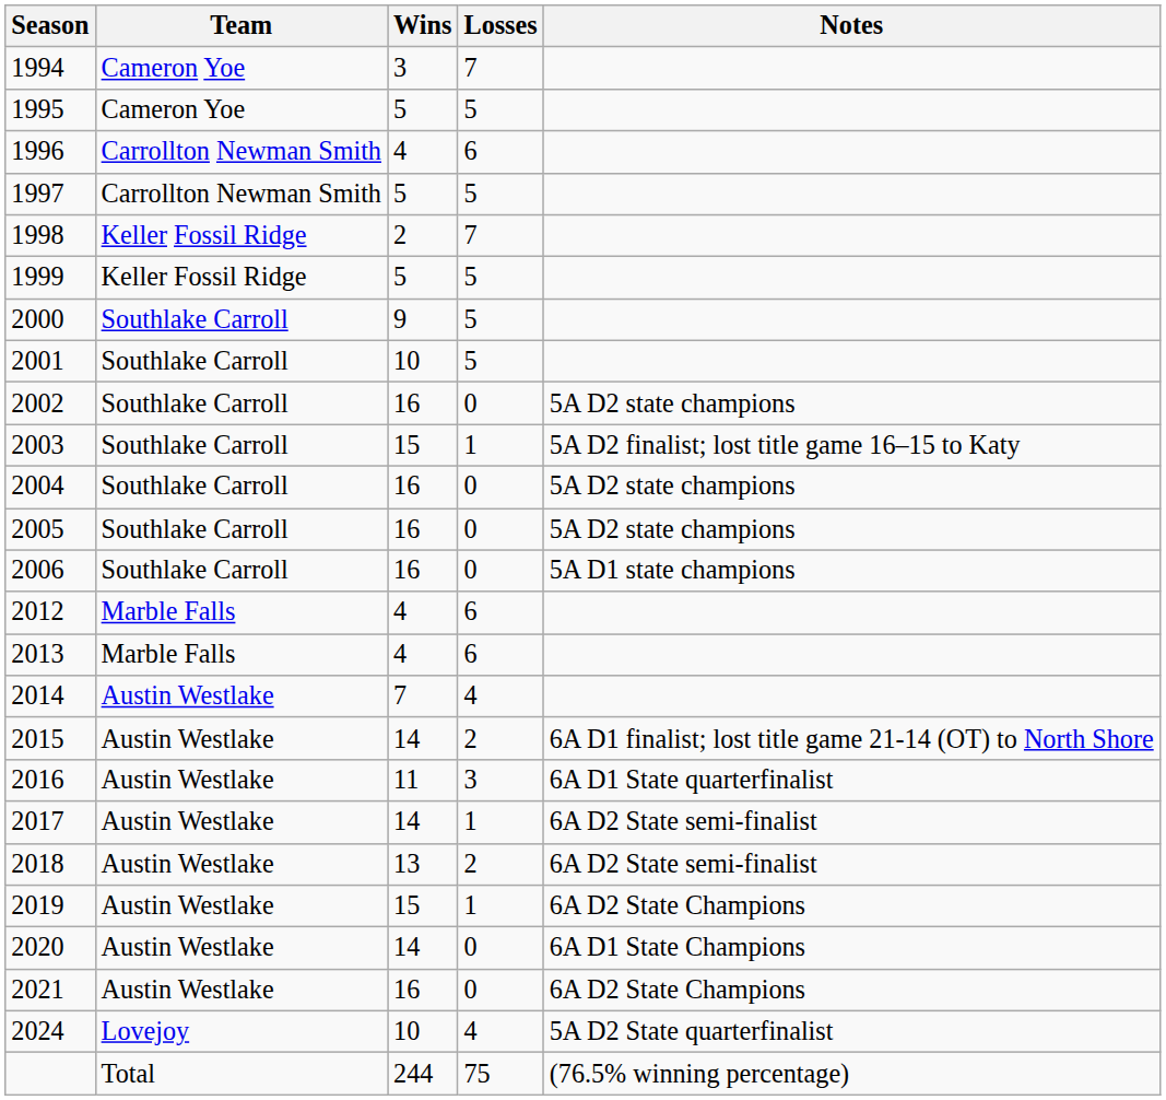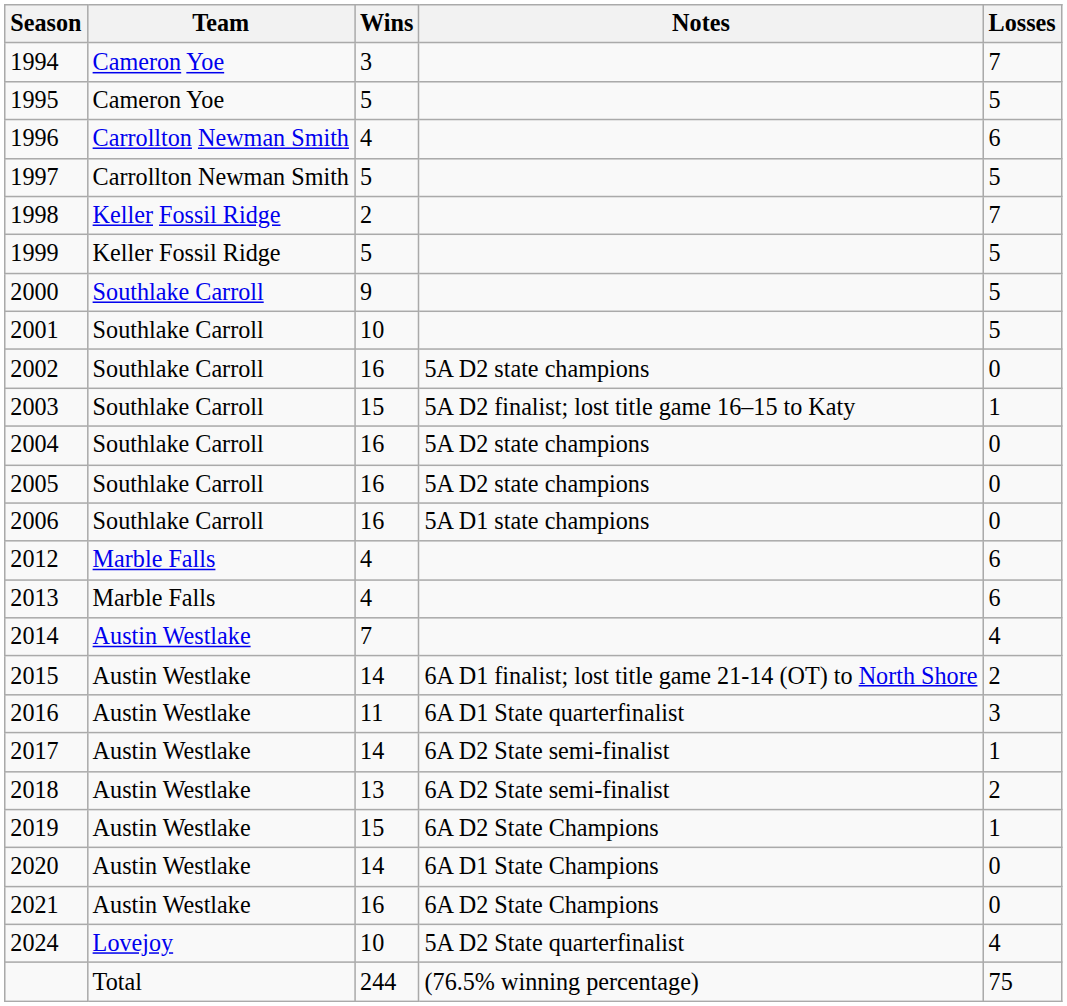 <table class="wikitable">
 <tr>
 <th>Season</th>
 <th>Team</th>
 <th>Wins</th>
+<th>Notes</th>
 <th>Losses</th>
-<th>Notes</th>
 </tr>
 <tr>
 <td>1994</td>
 <td><a href='#'>Cameron</a> <a href='#'>Yoe</a></td>
 <td>3</td>
+<td></td>
 <td>7</td>
-<td></td>
 </tr>
 <tr>
 <td>1995</td>
 <td>Cameron Yoe</td>
 <td>5</td>
+<td></td>
 <td>5</td>
-<td></td>
 </tr>
 <tr>
 <td>1996</td>
 <td><a href='#'>Carrollton</a> <a href='#'>Newman Smith</a></td>
 <td>4</td>
+<td></td>
 <td>6</td>
-<td></td>
 </tr>
 <tr>
 <td>1997</td>
 <td>Carrollton Newman Smith</td>
 <td>5</td>
+<td></td>
 <td>5</td>
-<td></td>
 </tr>
 <tr>
 <td>1998</td>
 <td><a href='#'>Keller</a> <a href='#'>Fossil Ridge</a></td>
 <td>2</td>
+<td></td>
 <td>7</td>
-<td></td>
 </tr>
 <tr>
 <td>1999</td>
 <td>Keller Fossil Ridge</td>
 <td>5</td>
+<td></td>
 <td>5</td>
-<td></td>
 </tr>
 <tr>
 <td>2000</td>
 <td><a href='#'>Southlake Carroll</a></td>
 <td>9</td>
+<td></td>
 <td>5</td>
-<td></td>
 </tr>
 <tr>
 <td>2001</td>
 <td>Southlake Carroll</td>
 <td>10</td>
+<td></td>
 <td>5</td>
-<td></td>
 </tr>
 <tr>
 <td>2002</td>
 <td>Southlake Carroll</td>
 <td>16</td>
+<td>5A D2 state champions</td>
 <td>0</td>
-<td>5A D2 state champions</td>
 </tr>
 <tr>
 <td>2003</td>
 <td>Southlake Carroll</td>
 <td>15</td>
+<td>5A D2 finalist; lost title game 16–15 to Katy</td>
 <td>1</td>
-<td>5A D2 finalist; lost title game 16–15 to Katy</td>
 </tr>
 <tr>
 <td>2004</td>
 <td>Southlake Carroll</td>
 <td>16</td>
+<td>5A D2 state champions</td>
 <td>0</td>
-<td>5A D2 state champions</td>
 </tr>
 <tr>
 <td>2005</td>
 <td>Southlake Carroll</td>
 <td>16</td>
+<td>5A D2 state champions</td>
 <td>0</td>
-<td>5A D2 state champions</td>
 </tr>
 <tr>
 <td>2006</td>
 <td>Southlake Carroll</td>
 <td>16</td>
+<td>5A D1 state champions</td>
 <td>0</td>
-<td>5A D1 state champions</td>
 </tr>
 <tr>
 <td>2012</td>
 <td><a href='#'>Marble Falls</a></td>
 <td>4</td>
+<td></td>
 <td>6</td>
-<td></td>
 </tr>
 <tr>
 <td>2013</td>
 <td>Marble Falls</td>
 <td>4</td>
+<td></td>
 <td>6</td>
-<td></td>
 </tr>
 <tr>
 <td>2014</td>
 <td><a href='#'>Austin Westlake</a></td>
 <td>7</td>
+<td></td>
 <td>4</td>
-<td></td>
 </tr>
 <tr>
 <td>2015</td>
 <td>Austin Westlake</td>
 <td>14</td>
+<td>6A D1 finalist; lost title game 21-14 (OT) to <a href='#'>North Shore</a></td>
 <td>2</td>
-<td>6A D1 finalist; lost title game 21-14 (OT) to <a href='#'>North Shore</a></td>
 </tr>
 <tr>
 <td>2016</td>
 <td>Austin Westlake</td>
 <td>11</td>
+<td>6A D1 State quarterfinalist</td>
 <td>3</td>
-<td>6A D1 State quarterfinalist</td>
 </tr>
 <tr>
 <td>2017</td>
 <td>Austin Westlake</td>
 <td>14</td>
+<td>6A D2 State semi-finalist</td>
 <td>1</td>
-<td>6A D2 State semi-finalist</td>
 </tr>
 <tr>
 <td>2018</td>
 <td>Austin Westlake</td>
 <td>13</td>
+<td>6A D2 State semi-finalist</td>
 <td>2</td>
-<td>6A D2 State semi-finalist</td>
 </tr>
 <tr>
 <td>2019</td>
 <td>Austin Westlake</td>
 <td>15</td>
+<td>6A D2 State Champions</td>
 <td>1</td>
-<td>6A D2 State Champions</td>
 </tr>
 <tr>
 <td>2020</td>
 <td>Austin Westlake</td>
 <td>14</td>
+<td>6A D1 State Champions</td>
 <td>0</td>
-<td>6A D1 State Champions</td>
 </tr>
 <tr>
 <td>2021</td>
 <td>Austin Westlake</td>
 <td>16</td>
+<td>6A D2 State Champions</td>
 <td>0</td>
-<td>6A D2 State Champions</td>
 </tr>
 <tr>
 <td>2024</td>
 <td><a href='#'>Lovejoy</a></td>
 <td>10</td>
+<td>5A D2 State quarterfinalist</td>
 <td>4</td>
-<td>5A D2 State quarterfinalist</td>
 </tr>
 <tr>
 <td></td>
 <td>Total</td>
 <td>244</td>
+<td>(76.5% winning percentage)</td>
 <td>75</td>
-<td>(76.5% winning percentage)</td>
 </tr>
 </table>
